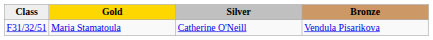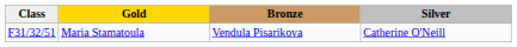 <table class="wikitable" style="text-align:left">
 <tr align="center">
 <td bgcolor=efefef><strong>Class</strong></td>
 <td width=200 bgcolor=gold><strong>Gold</strong></td>
+<td width=200 bgcolor=CC9966><strong>Bronze</strong></td>
 <td width=200 bgcolor=silver><strong>Silver</strong></td>
-<td width=200 bgcolor=CC9966><strong>Bronze</strong></td>
 </tr>
 <tr>
 <td><a href='#'>F31/32/51</a></td>
 <td><a href='#'>Maria Stamatoula</a><br></td>
+<td><a href='#'>Vendula Pisarikova</a><br></td>
 <td><a href='#'>Catherine O'Neill</a><br></td>
-<td><a href='#'>Vendula Pisarikova</a><br></td>
 </tr>
 </table>
